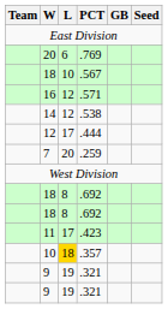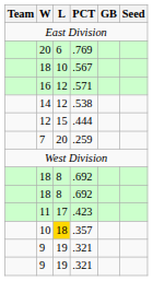 <table class=wikitable>
 <tr>
 <th>Team</th>
 <th>W</th>
 <th>L</th>
 <th>PCT</th>
 <th>GB</th>
 <th>Seed</th>
 </tr>
 <tr>
 <td colspan=6 align=center><em>East Division</em></td>
 </tr>
 <tr bgcolor=#ccffcc>
 <td></td>
 <td>20</td>
 <td>6</td>
 <td>.769</td>
 <td></td>
 <td></td>
 </tr>
 <tr bgcolor=#ccffcc>
 <td></td>
 <td>18</td>
 <td>10</td>
 <td>.567</td>
 <td></td>
 <td></td>
 </tr>
 <tr bgcolor=#ccffcc>
 <td></td>
 <td>16</td>
 <td>12</td>
 <td>.571</td>
 <td></td>
 <td></td>
 </tr>
 <tr>
 <td></td>
 <td>14</td>
 <td>12</td>
 <td>.538</td>
 <td></td>
 <td></td>
 </tr>
 <tr>
 <td></td>
 <td>12</td>
-<td>17</td>
+<td>15</td>
 <td>.444</td>
 <td></td>
 <td></td>
 </tr>
 <tr>
 <td></td>
 <td>7</td>
 <td>20</td>
 <td>.259</td>
 <td></td>
 <td></td>
 </tr>
 <tr>
 <td colspan=6 align=center><em>West Division</em></td>
 </tr>
 <tr bgcolor=#ccffcc>
 <td></td>
 <td>18</td>
 <td>8</td>
 <td>.692</td>
 <td></td>
 <td></td>
 </tr>
 <tr bgcolor=#ccffcc>
 <td></td>
 <td>18</td>
 <td>8</td>
 <td>.692</td>
 <td></td>
 <td></td>
 </tr>
 <tr bgcolor=#ccffcc>
 <td></td>
 <td>11</td>
 <td>17</td>
 <td>.423</td>
 <td></td>
 <td></td>
 </tr>
 <tr>
 <td></td>
 <td>10</td>
 <td style="background: gold;">18</td>
 <td>.357</td>
 <td></td>
 <td></td>
 </tr>
 <tr>
 <td></td>
 <td>9</td>
 <td>19</td>
 <td>.321</td>
 <td></td>
 <td></td>
 </tr>
 <tr>
 <td></td>
 <td>9</td>
 <td>19</td>
 <td>.321</td>
 <td></td>
 <td></td>
 </tr>
 </table>
